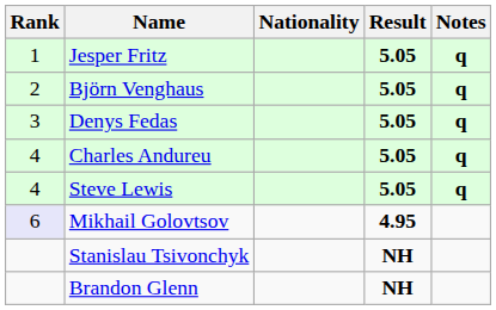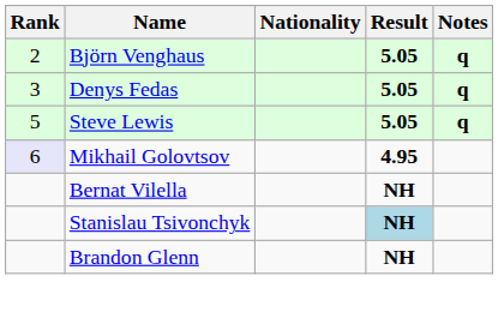 <table class="wikitable sortable" style="text-align:center">
 <tr>
 <th>Rank</th>
 <th>Name</th>
 <th>Nationality</th>
 <th>Result</th>
 <th>Notes</th>
-</tr>
-<tr bgcolor=ddffdd>
-<td>1</td>
-<td align=left><a href='#'>Jesper Fritz</a></td>
-<td align=left></td>
-<td><strong>5.05</strong></td>
-<td><strong>q</strong></td>
 </tr>
 <tr bgcolor=ddffdd>
 <td>2</td>
 <td align=left><a href='#'>Björn Venghaus</a></td>
 <td align=left></td>
 <td><strong>5.05</strong></td>
 <td><strong>q</strong></td>
 </tr>
 <tr bgcolor=ddffdd>
 <td>3</td>
 <td align=left><a href='#'>Denys Fedas</a></td>
 <td align=left></td>
 <td><strong>5.05</strong></td>
 <td><strong>q</strong></td>
 </tr>
 <tr bgcolor=ddffdd>
-<td>4</td>
-<td align=left><a href='#'>Charles Andureu</a></td>
-<td align=left></td>
-<td><strong>5.05</strong></td>
-<td><strong>q</strong></td>
-</tr>
-<tr bgcolor=ddffdd>
-<td>4</td>
+<td>5</td>
 <td align=left><a href='#'>Steve Lewis</a></td>
 <td align=left></td>
 <td><strong>5.05</strong></td>
 <td><strong>q</strong></td>
 </tr>
 <tr>
 <td style="background: lavender;">6</td>
 <td align=left><a href='#'>Mikhail Golovtsov</a></td>
 <td align=left></td>
 <td><strong>4.95</strong></td>
 <td></td>
 </tr>
 <tr>
 <td></td>
+<td align=left><a href='#'>Bernat Vilella</a></td>
+<td align=left></td>
+<td><strong>NH</strong></td>
+<td></td>
+</tr>
+<tr>
+<td></td>
 <td align=left><a href='#'>Stanislau Tsivonchyk</a></td>
 <td align=left></td>
-<td><strong>NH</strong></td>
+<td style="background: lightblue;"><strong>NH</strong></td>
 <td></td>
 </tr>
 <tr>
 <td></td>
 <td align=left><a href='#'>Brandon Glenn</a></td>
 <td align=left></td>
 <td><strong>NH</strong></td>
 <td></td>
 </tr>
 </table>
